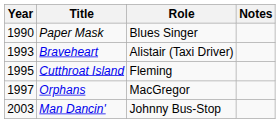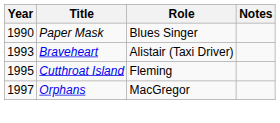 <table class="wikitable">
 <tr>
 <th>Year</th>
 <th>Title</th>
 <th>Role</th>
 <th>Notes</th>
 </tr>
 <tr>
 <td>1990</td>
 <td><em>Paper Mask</em></td>
 <td>Blues Singer</td>
 <td></td>
 </tr>
 <tr>
 <td>1993</td>
 <td><em><a href='#'>Braveheart</a></em></td>
 <td>Alistair (Taxi Driver)</td>
 <td></td>
 </tr>
 <tr>
 <td>1995</td>
 <td><em><a href='#'>Cutthroat Island</a></em></td>
 <td>Fleming</td>
 <td></td>
 </tr>
 <tr>
 <td>1997</td>
 <td><em><a href='#'>Orphans</a></em></td>
 <td>MacGregor</td>
 <td></td>
 </tr>
-<tr>
-<td>2003</td>
-<td><em><a href='#'>Man Dancin'</a></em></td>
-<td>Johnny Bus-Stop</td>
-<td></td>
-</tr>
 </table>
